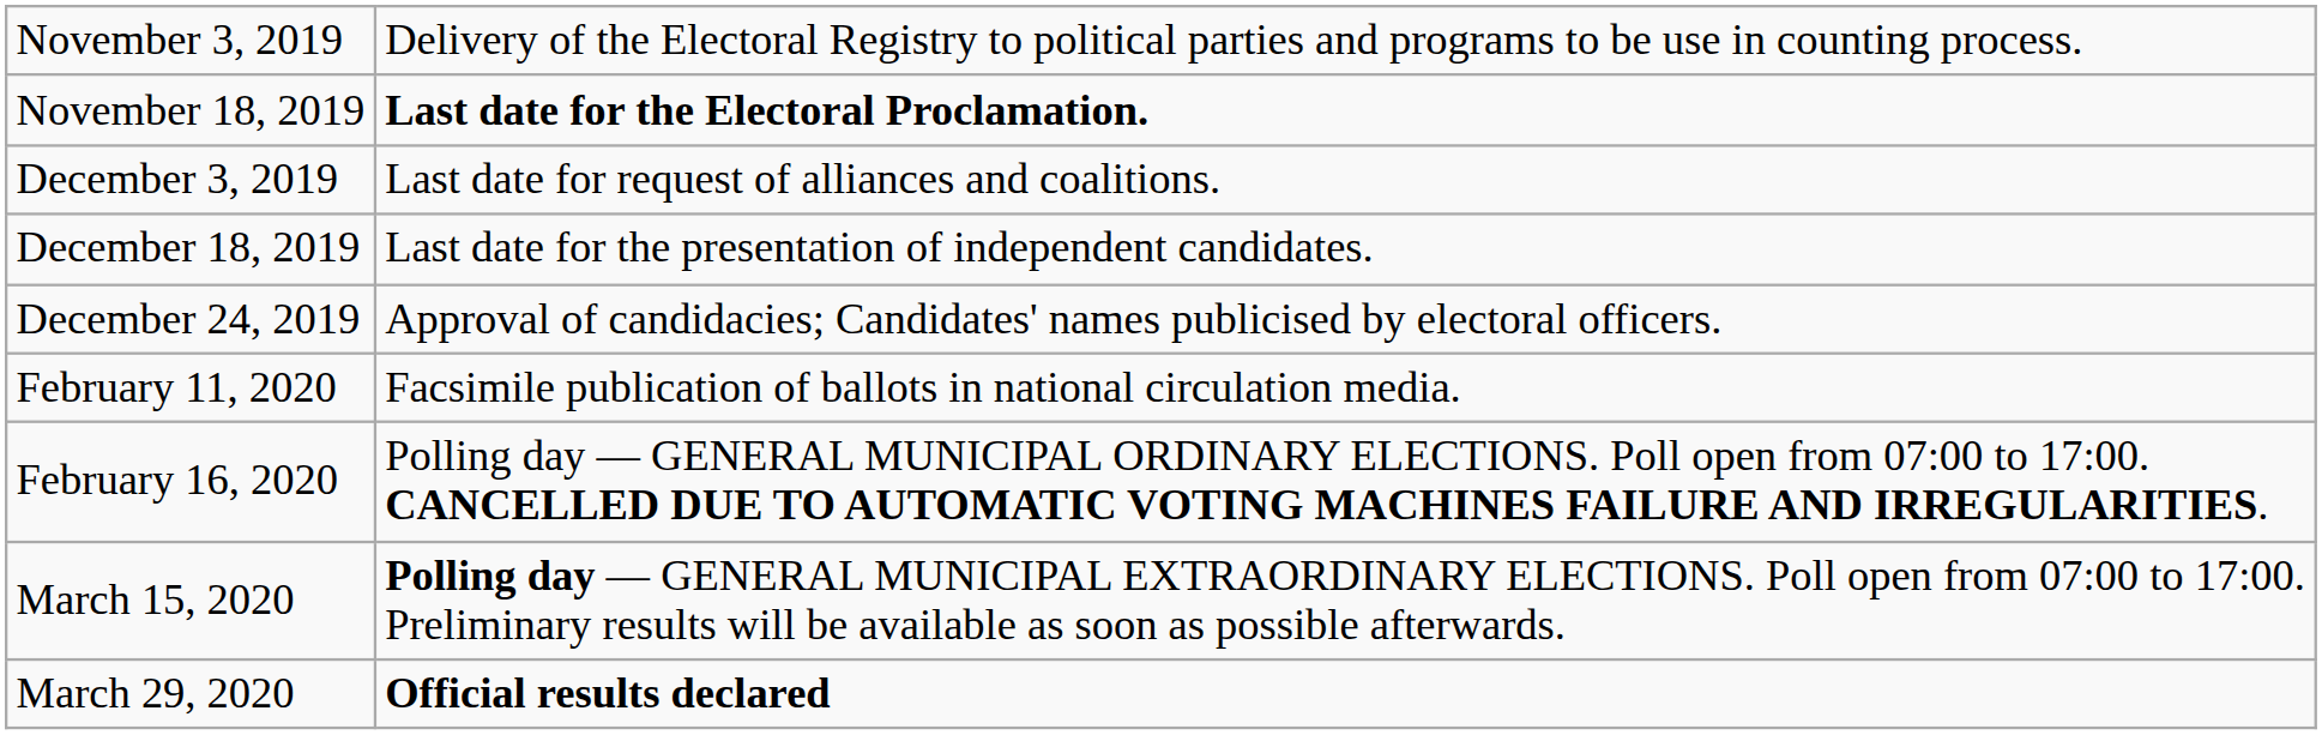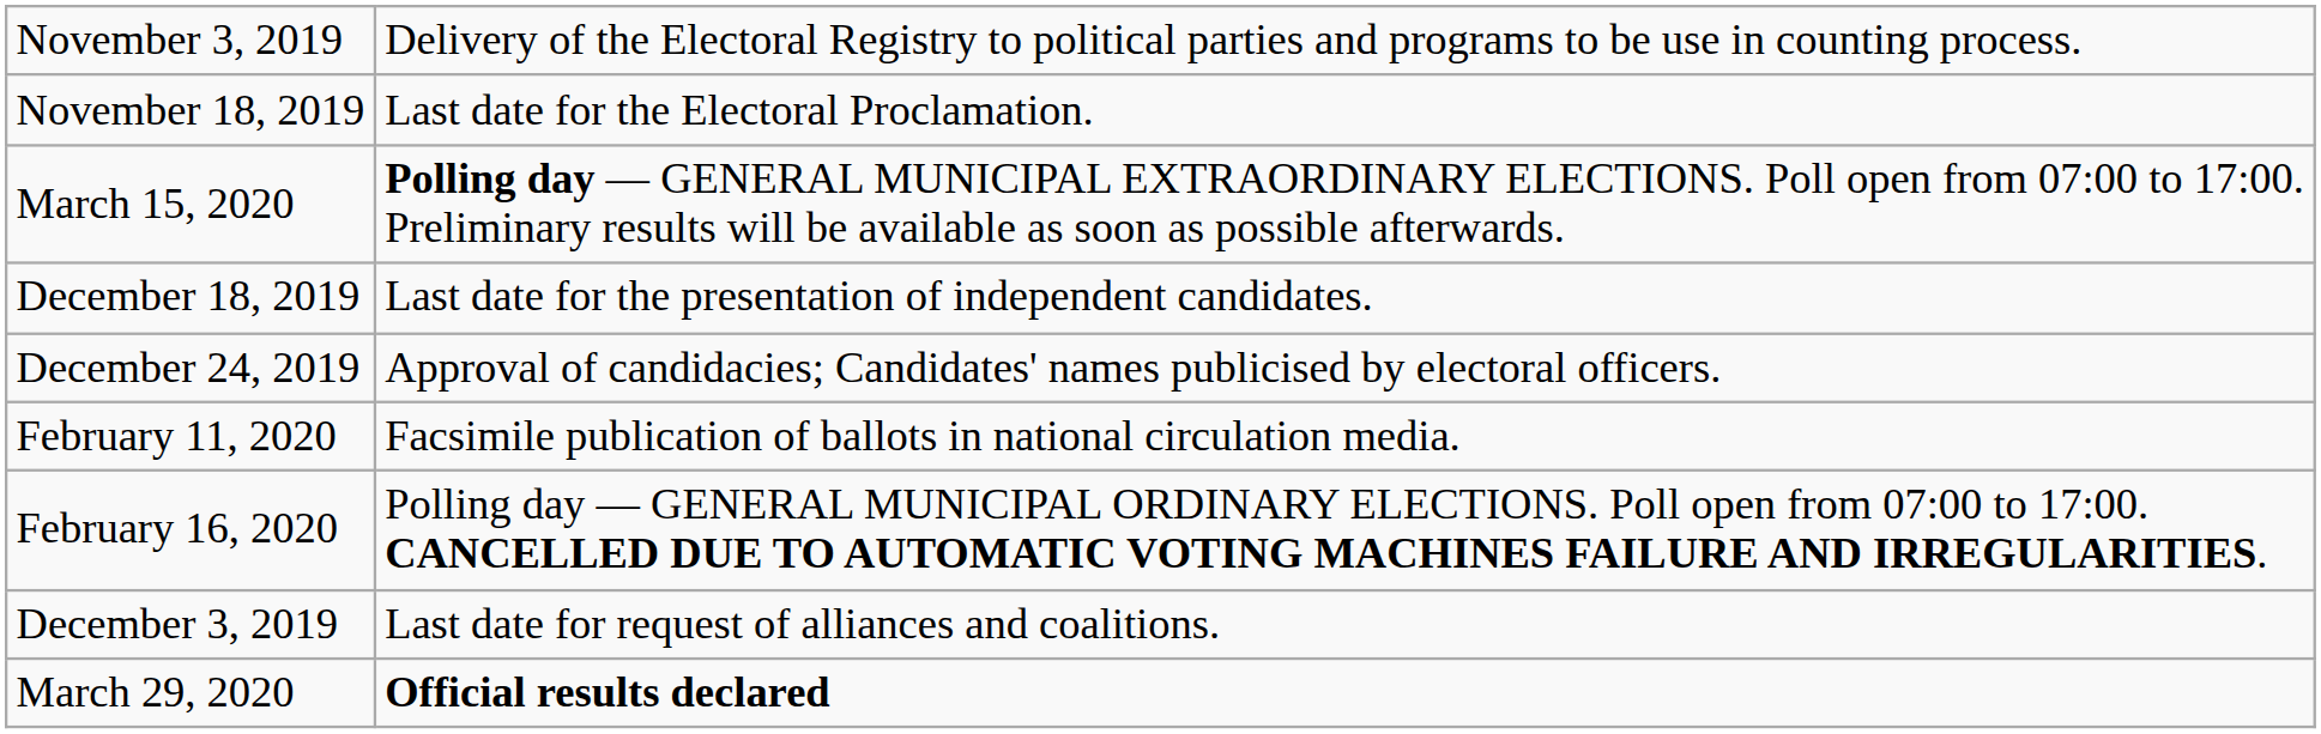 <table class="wikitable">
 <tr>
 <td>November 3, 2019</td>
 <td>Delivery of the Electoral Registry to political parties and programs to be use in counting process.</td>
 </tr>
 <tr>
 <td>November 18, 2019</td>
-<td><strong>Last date for the Electoral Proclamation.</strong></td>
+<td>Last date for the Electoral Proclamation.</td>
 </tr>
 <tr>
-<td>December 3, 2019</td>
-<td>Last date for request of alliances and coalitions.</td>
+<td>March 15, 2020</td>
+<td><strong>Polling day</strong> — GENERAL MUNICIPAL EXTRAORDINARY ELECTIONS. Poll open from 07:00 to 17:00.<br>Preliminary results will be available as soon as possible afterwards.</td>
 </tr>
 <tr>
 <td>December 18, 2019</td>
 <td>Last date for the presentation of independent candidates.</td>
 </tr>
 <tr>
 <td>December 24, 2019</td>
 <td>Approval of candidacies; Candidates' names publicised by electoral officers.</td>
 </tr>
 <tr>
 <td>February 11, 2020</td>
 <td>Facsimile publication of ballots in national circulation media.</td>
 </tr>
 <tr>
 <td>February 16, 2020</td>
 <td>Polling day — GENERAL MUNICIPAL ORDINARY ELECTIONS. Poll open from 07:00 to 17:00.<br><strong>CANCELLED DUE TO AUTOMATIC VOTING MACHINES FAILURE AND IRREGULARITIES</strong>.</td>
 </tr>
 <tr>
-<td>March 15, 2020</td>
-<td><strong>Polling day</strong> — GENERAL MUNICIPAL EXTRAORDINARY ELECTIONS. Poll open from 07:00 to 17:00.<br>Preliminary results will be available as soon as possible afterwards.</td>
+<td>December 3, 2019</td>
+<td>Last date for request of alliances and coalitions.</td>
 </tr>
 <tr>
 <td>March 29, 2020</td>
 <td><strong>Official results declared</strong></td>
 </tr>
 </table>
